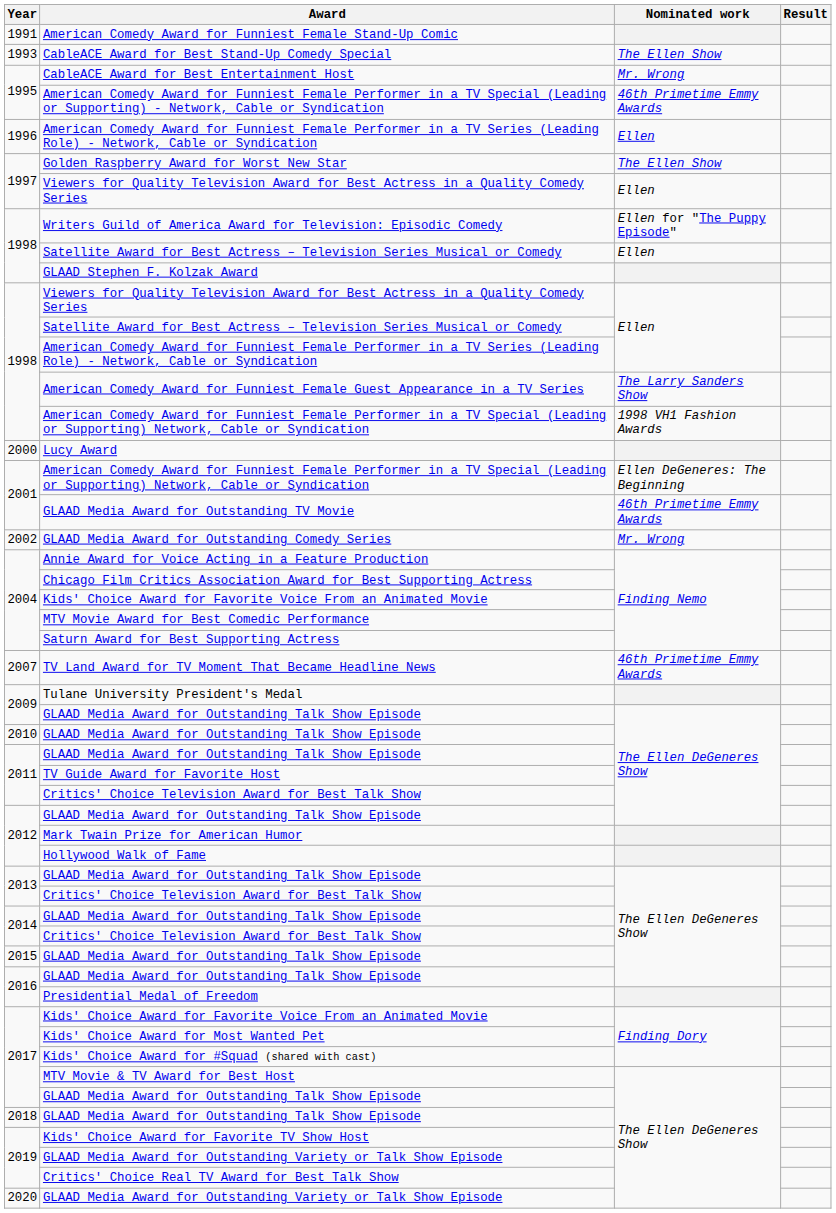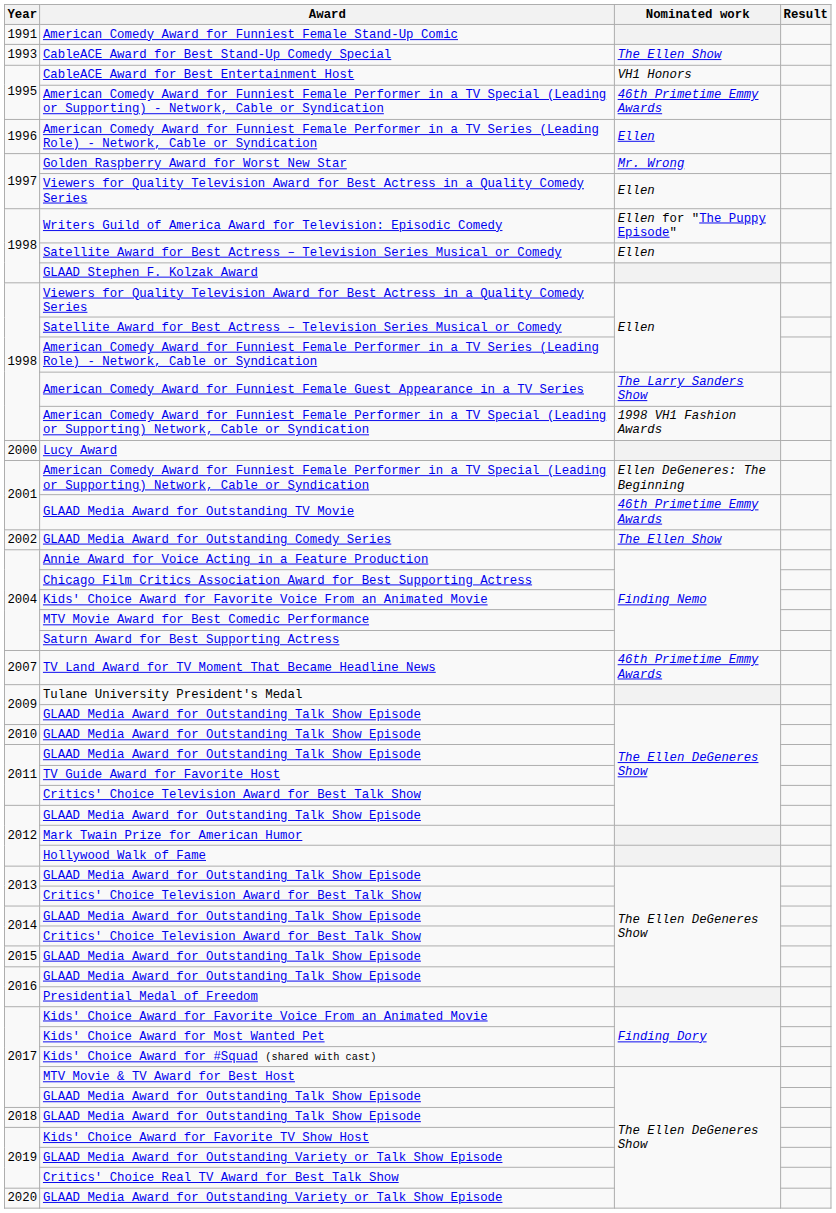 <table class="wikitable sortable">
 <tr>
 <th>Year</th>
 <th>Award</th>
 <th>Nominated work</th>
 <th>Result</th>
 </tr>
 <tr>
 <td>1991</td>
 <td><a href='#'>American Comedy Award for Funniest Female Stand-Up Comic</a></td>
 <th></th>
 <td></td>
 </tr>
 <tr>
 <td>1993</td>
 <td><a href='#'>CableACE Award for Best Stand-Up Comedy Special</a></td>
 <td><em><a href='#'>The Ellen Show</a></em></td>
 <td></td>
 </tr>
 <tr>
 <td rowspan="2">1995</td>
 <td><a href='#'>CableACE Award for Best Entertainment Host</a></td>
-<td><em><a href='#'>Mr. Wrong</a></em></td>
+<td><em>VH1 Honors</em></td>
 <td></td>
 </tr>
 <tr>
 <td><a href='#'>American Comedy Award for Funniest Female Performer in a TV Special (Leading or Supporting) - Network, Cable or Syndication</a></td>
 <td><em><a href='#'>46th Primetime Emmy Awards</a></em></td>
 <td></td>
 </tr>
 <tr>
 <td>1996</td>
 <td><a href='#'>American Comedy Award for Funniest Female Performer in a TV Series (Leading Role) - Network, Cable or Syndication</a></td>
 <td><em><a href='#'>Ellen</a></em></td>
 <td></td>
 </tr>
 <tr>
 <td rowspan="2">1997</td>
 <td><a href='#'>Golden Raspberry Award for Worst New Star</a></td>
-<td><em><a href='#'>The Ellen Show</a></em></td>
+<td><em><a href='#'>Mr. Wrong</a></em></td>
 <td></td>
 </tr>
 <tr>
 <td><a href='#'>Viewers for Quality Television Award for Best Actress in a Quality Comedy Series</a></td>
 <td><em>Ellen</em></td>
 <td></td>
 </tr>
 <tr>
 <td rowspan="3">1998</td>
 <td><a href='#'>Writers Guild of America Award for Television: Episodic Comedy</a></td>
 <td><em>Ellen</em> for "<a href='#'>The Puppy Episode</a>"</td>
 <td></td>
 </tr>
 <tr>
 <td><a href='#'>Satellite Award for Best Actress – Television Series Musical or Comedy</a></td>
 <td><em>Ellen</em></td>
 <td></td>
 </tr>
 <tr>
 <td><a href='#'>GLAAD Stephen F. Kolzak Award</a></td>
 <th></th>
 <td></td>
 </tr>
 <tr>
 <td rowspan="5">1998</td>
 <td><a href='#'>Viewers for Quality Television Award for Best Actress in a Quality Comedy Series</a></td>
 <td rowspan="3"><em>Ellen</em></td>
 <td></td>
 </tr>
 <tr>
 <td><a href='#'>Satellite Award for Best Actress – Television Series Musical or Comedy</a></td>
 <td></td>
 </tr>
 <tr>
 <td><a href='#'>American Comedy Award for Funniest Female Performer in a TV Series (Leading Role) - Network, Cable or Syndication</a></td>
 <td></td>
 </tr>
 <tr>
 <td><a href='#'>American Comedy Award for Funniest Female Guest Appearance in a TV Series</a></td>
 <td><em><a href='#'>The Larry Sanders Show</a></em></td>
 <td></td>
 </tr>
 <tr>
 <td><a href='#'>American Comedy Award for Funniest Female Performer in a TV Special (Leading or Supporting) Network, Cable or Syndication</a></td>
 <td><em>1998 VH1 Fashion Awards</em></td>
 <td></td>
 </tr>
 <tr>
 <td>2000</td>
 <td><a href='#'>Lucy Award</a></td>
 <th></th>
 <td></td>
 </tr>
 <tr>
 <td rowspan="2">2001</td>
 <td><a href='#'>American Comedy Award for Funniest Female Performer in a TV Special (Leading or Supporting) Network, Cable or Syndication</a></td>
 <td><em>Ellen DeGeneres: The Beginning</em></td>
 <td></td>
 </tr>
 <tr>
 <td><a href='#'>GLAAD Media Award for Outstanding TV Movie</a></td>
 <td><em><a href='#'>46th Primetime Emmy Awards</a></em></td>
 <td></td>
 </tr>
 <tr>
 <td>2002</td>
 <td><a href='#'>GLAAD Media Award for Outstanding Comedy Series</a></td>
-<td><em><a href='#'>Mr. Wrong</a></em></td>
+<td><em><a href='#'>The Ellen Show</a></em></td>
 <td></td>
 </tr>
 <tr>
 <td rowspan="5">2004</td>
 <td><a href='#'>Annie Award for Voice Acting in a Feature Production</a></td>
 <td rowspan="5"><em><a href='#'>Finding Nemo</a></em></td>
 <td></td>
 </tr>
 <tr>
 <td><a href='#'>Chicago Film Critics Association Award for Best Supporting Actress</a></td>
 <td></td>
 </tr>
 <tr>
 <td><a href='#'>Kids' Choice Award for Favorite Voice From an Animated Movie</a></td>
 <td></td>
 </tr>
 <tr>
 <td><a href='#'>MTV Movie Award for Best Comedic Performance</a></td>
 <td></td>
 </tr>
 <tr>
 <td><a href='#'>Saturn Award for Best Supporting Actress</a></td>
 <td></td>
 </tr>
 <tr>
 <td>2007</td>
 <td><a href='#'>TV Land Award for TV Moment That Became Headline News</a></td>
 <td><em><a href='#'>46th Primetime Emmy Awards</a></em></td>
 <td></td>
 </tr>
 <tr>
 <td rowspan="2">2009</td>
 <td>Tulane University President's Medal</td>
 <th></th>
 <td></td>
 </tr>
 <tr>
 <td><a href='#'>GLAAD Media Award for Outstanding Talk Show Episode</a></td>
 <td rowspan="6"><em><a href='#'>The Ellen DeGeneres Show</a></em></td>
 <td></td>
 </tr>
 <tr>
 <td>2010</td>
 <td><a href='#'>GLAAD Media Award for Outstanding Talk Show Episode</a></td>
 <td></td>
 </tr>
 <tr>
 <td rowspan="3">2011</td>
 <td><a href='#'>GLAAD Media Award for Outstanding Talk Show Episode</a></td>
 <td></td>
 </tr>
 <tr>
 <td><a href='#'>TV Guide Award for Favorite Host</a></td>
 <td></td>
 </tr>
 <tr>
 <td><a href='#'>Critics' Choice Television Award for Best Talk Show</a></td>
 <td></td>
 </tr>
 <tr>
 <td rowspan="3">2012</td>
 <td><a href='#'>GLAAD Media Award for Outstanding Talk Show Episode</a></td>
 <td></td>
 </tr>
 <tr>
 <td><a href='#'>Mark Twain Prize for American Humor</a></td>
 <th></th>
 <td></td>
 </tr>
 <tr>
 <td><a href='#'>Hollywood Walk of Fame</a></td>
 <th></th>
 <td></td>
 </tr>
 <tr>
 <td rowspan="2">2013</td>
 <td><a href='#'>GLAAD Media Award for Outstanding Talk Show Episode</a></td>
 <td rowspan="6"><em>The Ellen DeGeneres Show</em></td>
 <td></td>
 </tr>
 <tr>
 <td><a href='#'>Critics' Choice Television Award for Best Talk Show</a></td>
 <td></td>
 </tr>
 <tr>
 <td rowspan="2">2014</td>
 <td><a href='#'>GLAAD Media Award for Outstanding Talk Show Episode</a></td>
 <td></td>
 </tr>
 <tr>
 <td><a href='#'>Critics' Choice Television Award for Best Talk Show</a></td>
 <td></td>
 </tr>
 <tr>
 <td>2015</td>
 <td><a href='#'>GLAAD Media Award for Outstanding Talk Show Episode</a></td>
 <td></td>
 </tr>
 <tr>
 <td rowspan="2">2016</td>
 <td><a href='#'>GLAAD Media Award for Outstanding Talk Show Episode</a></td>
 <td></td>
 </tr>
 <tr>
 <td><a href='#'>Presidential Medal of Freedom</a></td>
 <th></th>
 <td></td>
 </tr>
 <tr>
 <td rowspan="5">2017</td>
 <td><a href='#'>Kids' Choice Award for Favorite Voice From an Animated Movie</a></td>
 <td rowspan="3"><em><a href='#'>Finding Dory</a></em></td>
 <td></td>
 </tr>
 <tr>
 <td><a href='#'>Kids' Choice Award for Most Wanted Pet</a></td>
 <td></td>
 </tr>
 <tr>
 <td><a href='#'>Kids' Choice Award for #Squad</a> <small>(shared with cast)</small></td>
 <td></td>
 </tr>
 <tr>
 <td><a href='#'>MTV Movie & TV Award for Best Host</a></td>
 <td rowspan="7"><em>The Ellen DeGeneres Show</em></td>
 <td></td>
 </tr>
 <tr>
 <td><a href='#'>GLAAD Media Award for Outstanding Talk Show Episode</a></td>
 <td></td>
 </tr>
 <tr>
 <td>2018</td>
 <td><a href='#'>GLAAD Media Award for Outstanding Talk Show Episode</a></td>
 <td></td>
 </tr>
 <tr>
 <td rowspan="3">2019</td>
 <td><a href='#'>Kids' Choice Award for Favorite TV Show Host</a></td>
 <td></td>
 </tr>
 <tr>
 <td><a href='#'>GLAAD Media Award for Outstanding Variety or Talk Show Episode</a></td>
 <td></td>
 </tr>
 <tr>
 <td><a href='#'>Critics' Choice Real TV Award for Best Talk Show</a></td>
 <td></td>
 </tr>
 <tr>
 <td>2020</td>
 <td><a href='#'>GLAAD Media Award for Outstanding Variety or Talk Show Episode</a></td>
 <td></td>
 </tr>
 </table>
